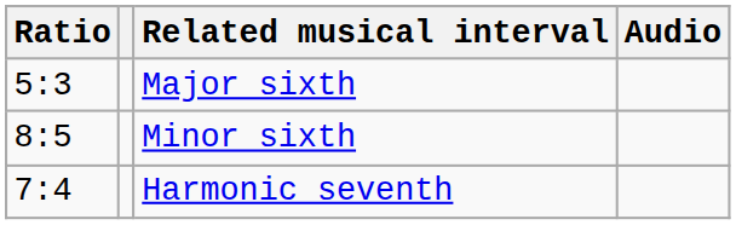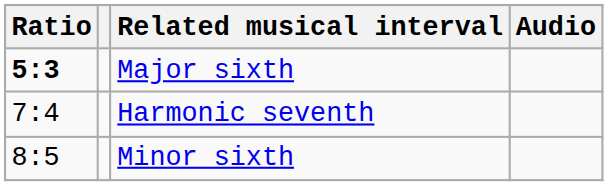 <table class="wikitable">
 <tr>
 <th>Ratio</th>
 <th></th>
 <th>Related musical interval</th>
 <th>Audio</th>
 </tr>
 <tr>
-<td>5:3</td>
+<td><strong>5:3</strong></td>
 <td></td>
 <td><a href='#'>Major sixth</a></td>
+<td></td>
+</tr>
+<tr>
+<td>7:4</td>
+<td></td>
+<td><a href='#'>Harmonic seventh</a></td>
 <td></td>
 </tr>
 <tr>
 <td>8:5</td>
 <td></td>
 <td><a href='#'>Minor sixth</a></td>
 <td></td>
 </tr>
-<tr>
-<td>7:4</td>
-<td></td>
-<td><a href='#'>Harmonic seventh</a></td>
-<td></td>
-</tr>
 </table>
